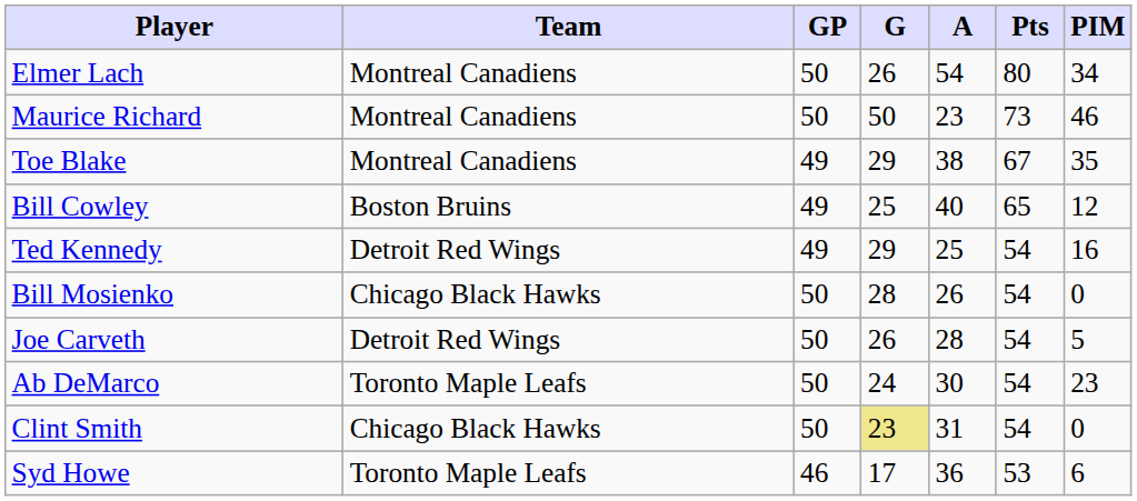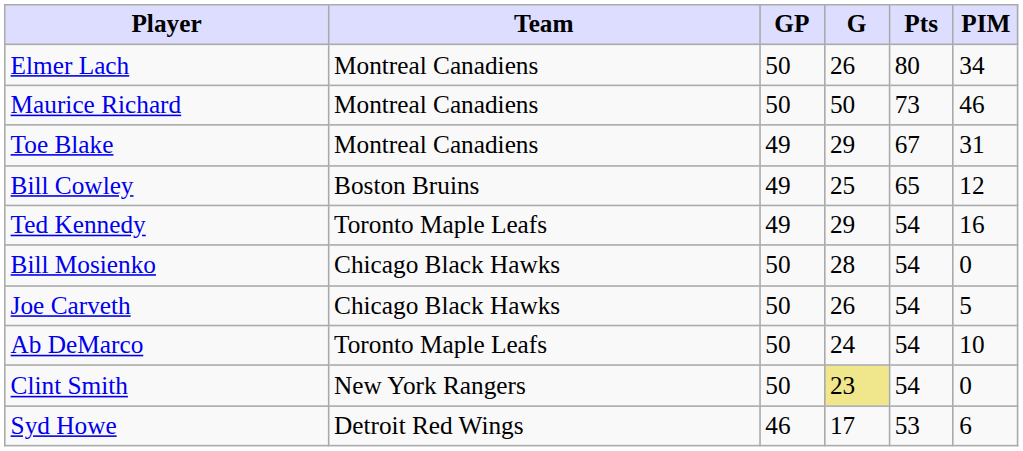 <table class="wikitable">
 <tr>
 <th style="background:#ddf; width:30%;">Player</th>
 <th style="background:#ddf; width:40%;">Team</th>
 <th style="background:#ddf; width:6%;">GP</th>
 <th style="background:#ddf; width:6%;">G</th>
-<th style="background:#ddf; width:6%;">A</th>
 <th style="background:#ddf; width:6%;">Pts</th>
 <th style="background:#ddf; width:6%;">PIM</th>
 </tr>
 <tr>
 <td><a href='#'>Elmer Lach</a></td>
 <td>Montreal Canadiens</td>
 <td>50</td>
 <td>26</td>
-<td>54</td>
 <td>80</td>
 <td>34</td>
 </tr>
 <tr>
 <td><a href='#'>Maurice Richard</a></td>
 <td>Montreal Canadiens</td>
 <td>50</td>
 <td>50</td>
-<td>23</td>
 <td>73</td>
 <td>46</td>
 </tr>
 <tr>
 <td><a href='#'>Toe Blake</a></td>
 <td>Montreal Canadiens</td>
 <td>49</td>
 <td>29</td>
-<td>38</td>
 <td>67</td>
-<td>35</td>
+<td>31</td>
 </tr>
 <tr>
 <td><a href='#'>Bill Cowley</a></td>
 <td>Boston Bruins</td>
 <td>49</td>
 <td>25</td>
-<td>40</td>
 <td>65</td>
 <td>12</td>
 </tr>
 <tr>
 <td><a href='#'>Ted Kennedy</a></td>
-<td>Detroit Red Wings</td>
+<td>Toronto Maple Leafs</td>
 <td>49</td>
 <td>29</td>
-<td>25</td>
 <td>54</td>
 <td>16</td>
 </tr>
 <tr>
 <td><a href='#'>Bill Mosienko</a></td>
 <td>Chicago Black Hawks</td>
 <td>50</td>
 <td>28</td>
-<td>26</td>
 <td>54</td>
 <td>0</td>
 </tr>
 <tr>
 <td><a href='#'>Joe Carveth</a></td>
-<td>Detroit Red Wings</td>
+<td>Chicago Black Hawks</td>
 <td>50</td>
 <td>26</td>
-<td>28</td>
 <td>54</td>
 <td>5</td>
 </tr>
 <tr>
 <td><a href='#'>Ab DeMarco</a></td>
 <td>Toronto Maple Leafs</td>
 <td>50</td>
 <td>24</td>
-<td>30</td>
 <td>54</td>
-<td>23</td>
+<td>10</td>
 </tr>
 <tr>
 <td><a href='#'>Clint Smith</a></td>
-<td>Chicago Black Hawks</td>
+<td>New York Rangers</td>
 <td>50</td>
 <td style="background: khaki;">23</td>
-<td>31</td>
 <td>54</td>
 <td>0</td>
 </tr>
 <tr>
 <td><a href='#'>Syd Howe</a></td>
-<td>Toronto Maple Leafs</td>
+<td>Detroit Red Wings</td>
 <td>46</td>
 <td>17</td>
-<td>36</td>
 <td>53</td>
 <td>6</td>
 </tr>
 </table>
